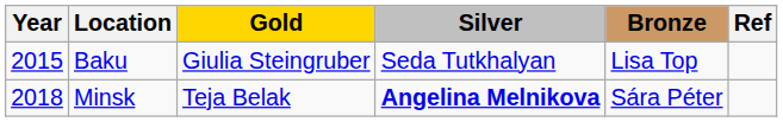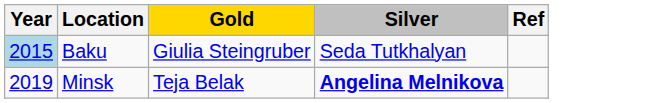 <table class="wikitable">
 <tr>
 <th>Year</th>
 <th>Location</th>
 <th style="background-color:gold;">Gold</th>
 <th style="background-color:silver;">Silver</th>
-<th style="background-color:#cc9966;">Bronze</th>
 <th>Ref</th>
 </tr>
 <tr>
-<td><a href='#'>2015</a></td>
+<td style="background: lightblue;"><a href='#'>2015</a></td>
 <td> <a href='#'>Baku</a></td>
 <td> <a href='#'>Giulia Steingruber</a></td>
 <td> <a href='#'>Seda Tutkhalyan</a></td>
-<td> <a href='#'>Lisa Top</a></td>
 <td></td>
 </tr>
 <tr>
-<td><a href='#'>2018</a></td>
+<td><a href='#'>2019</a></td>
 <td> <a href='#'>Minsk</a></td>
 <td> <a href='#'>Teja Belak</a></td>
 <td><strong> <a href='#'>Angelina Melnikova</a></strong></td>
-<td> <a href='#'>Sára Péter</a></td>
 <td></td>
 </tr>
 </table>
